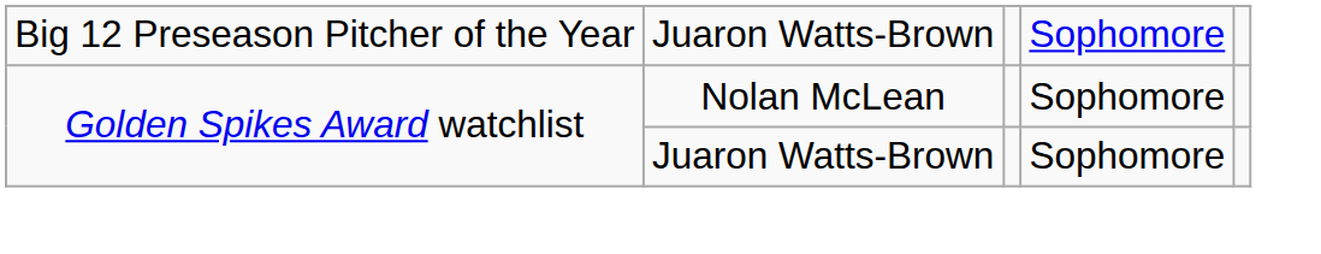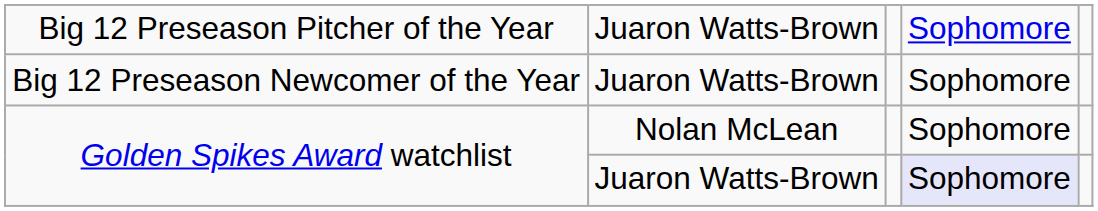 <table class="wikitable">
 <tr align="center">
 <td>Big 12 Preseason Pitcher of the Year</td>
 <td>Juaron Watts-Brown</td>
 <td><a href='#'></a></td>
 <td><a href='#'>Sophomore</a></td>
+<td></td>
+</tr>
+<tr align="center">
+<td>Big 12 Preseason Newcomer of the Year</td>
+<td>Juaron Watts-Brown</td>
+<td></td>
+<td>Sophomore</td>
 <td></td>
 </tr>
 <tr align="center">
 <td rowspan="2"><em><a href='#'>Golden Spikes Award</a></em> watchlist</td>
 <td>Nolan McLean</td>
 <td><a href='#'></a></td>
 <td>Sophomore</td>
 <td></td>
 </tr>
 <tr align="center">
 <td>Juaron Watts-Brown</td>
 <td></td>
-<td>Sophomore</td>
+<td style="background: lavender;">Sophomore</td>
 <td></td>
 </tr>
 </table>
